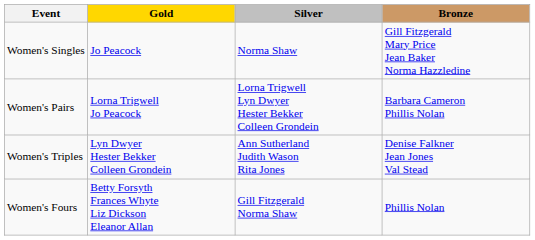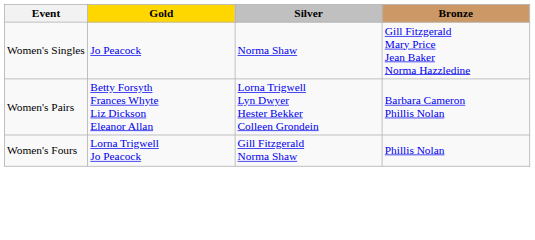 <table class="wikitable" style="font-size: 100%">
 <tr>
 <th width=110>Event</th>
 <th width=200 style="background-color: gold;">Gold</th>
 <th width=200 style="background-color: silver;">Silver</th>
 <th width=200 style="background-color: #cc9966;">Bronze</th>
 </tr>
 <tr>
 <td>Women's Singles</td>
 <td> <a href='#'>Jo Peacock</a></td>
 <td> <a href='#'>Norma Shaw</a></td>
 <td> <a href='#'>Gill Fitzgerald</a><br>  <a href='#'>Mary Price</a><br>  <a href='#'>Jean Baker</a> <br> <a href='#'>Norma Hazzledine</a></td>
 </tr>
 <tr>
 <td>Women's Pairs</td>
-<td> <a href='#'>Lorna Trigwell</a><br>  <a href='#'>Jo Peacock</a></td>
+<td> <a href='#'>Betty Forsyth</a><br>  <a href='#'>Frances Whyte</a><br>  <a href='#'>Liz Dickson</a><br>  <a href='#'>Eleanor Allan</a></td>
 <td> <a href='#'>Lorna Trigwell</a><br>  <a href='#'>Lyn Dwyer</a><br>  <a href='#'>Hester Bekker</a><br>  <a href='#'>Colleen Grondein</a></td>
 <td> <a href='#'>Barbara Cameron</a><br> <a href='#'>Phillis Nolan</a></td>
 </tr>
 <tr>
-<td>Women's Triples</td>
-<td> <a href='#'>Lyn Dwyer</a><br>  <a href='#'>Hester Bekker</a><br>  <a href='#'>Colleen Grondein</a></td>
-<td> <a href='#'>Ann Sutherland</a><br>  <a href='#'>Judith Wason</a><br>  <a href='#'>Rita Jones</a></td>
-<td> <a href='#'>Denise Falkner</a><br>  <a href='#'>Jean Jones</a><br>  <a href='#'>Val Stead</a></td>
-</tr>
-<tr>
 <td>Women's Fours</td>
-<td> <a href='#'>Betty Forsyth</a><br>  <a href='#'>Frances Whyte</a><br>  <a href='#'>Liz Dickson</a><br>  <a href='#'>Eleanor Allan</a></td>
+<td> <a href='#'>Lorna Trigwell</a><br>  <a href='#'>Jo Peacock</a></td>
 <td> <a href='#'>Gill Fitzgerald</a> <br> <a href='#'>Norma Shaw</a></td>
 <td> <a href='#'>Phillis Nolan</a></td>
 </tr>
 </table>
